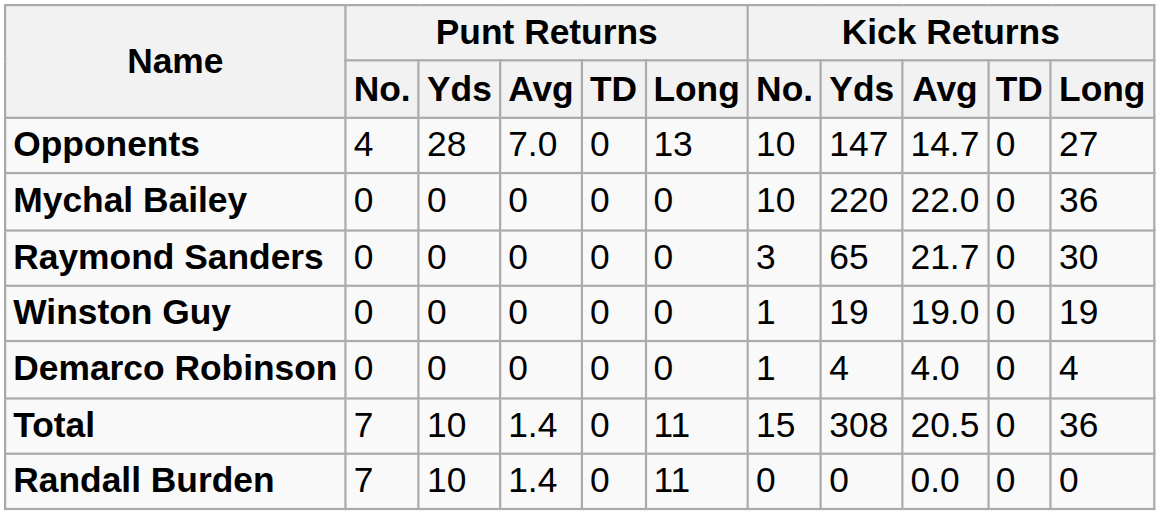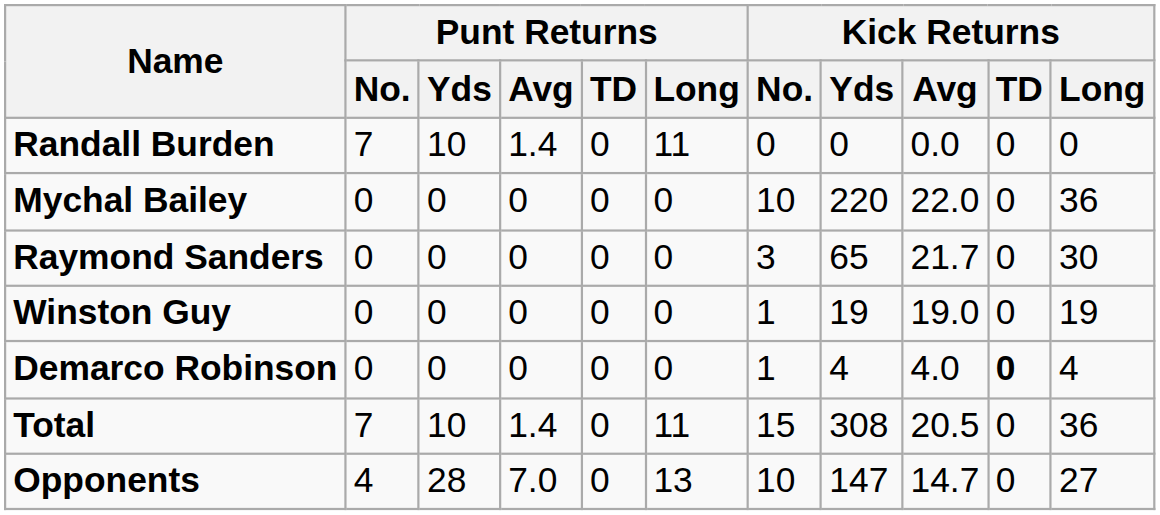 <table class="wikitable sortable" border="1">
 <tr>
 <th rowspan="2">Name</th>
 <th colspan="5">Punt Returns</th>
 <th colspan="5">Kick Returns</th>
 </tr>
 <tr>
 <th>No.</th>
 <th>Yds</th>
 <th>Avg</th>
 <th>TD</th>
 <th>Long</th>
 <th>No.</th>
 <th>Yds</th>
 <th>Avg</th>
 <th>TD</th>
 <th>Long</th>
 </tr>
 <tr>
-<td><strong>Opponents</strong></td>
-<td>4</td>
-<td>28</td>
-<td>7.0</td>
+<td><strong>Randall Burden</strong></td>
+<td>7</td>
+<td>10</td>
+<td>1.4</td>
 <td>0</td>
-<td>13</td>
-<td>10</td>
-<td>147</td>
-<td>14.7</td>
+<td>11</td>
 <td>0</td>
-<td>27</td>
+<td>0</td>
+<td>0.0</td>
+<td>0</td>
+<td>0</td>
 </tr>
 <tr>
 <td><strong>Mychal Bailey</strong></td>
 <td>0</td>
 <td>0</td>
 <td>0</td>
 <td>0</td>
 <td>0</td>
 <td>10</td>
 <td>220</td>
 <td>22.0</td>
 <td>0</td>
 <td>36</td>
 </tr>
 <tr>
 <td><strong>Raymond Sanders</strong></td>
 <td>0</td>
 <td>0</td>
 <td>0</td>
 <td>0</td>
 <td>0</td>
 <td>3</td>
 <td>65</td>
 <td>21.7</td>
 <td>0</td>
 <td>30</td>
 </tr>
 <tr>
 <td><strong>Winston Guy</strong></td>
 <td>0</td>
 <td>0</td>
 <td>0</td>
 <td>0</td>
 <td>0</td>
 <td>1</td>
 <td>19</td>
 <td>19.0</td>
 <td>0</td>
 <td>19</td>
 </tr>
 <tr>
 <td><strong>Demarco Robinson</strong></td>
 <td>0</td>
 <td>0</td>
 <td>0</td>
 <td>0</td>
 <td>0</td>
 <td>1</td>
 <td>4</td>
 <td>4.0</td>
-<td>0</td>
+<td><strong>0</strong></td>
 <td>4</td>
 </tr>
 <tr>
 <td><strong>Total</strong></td>
 <td>7</td>
 <td>10</td>
 <td>1.4</td>
 <td>0</td>
 <td>11</td>
 <td>15</td>
 <td>308</td>
 <td>20.5</td>
 <td>0</td>
 <td>36</td>
 </tr>
 <tr>
-<td><strong>Randall Burden</strong></td>
-<td>7</td>
+<td><strong>Opponents</strong></td>
+<td>4</td>
+<td>28</td>
+<td>7.0</td>
+<td>0</td>
+<td>13</td>
 <td>10</td>
-<td>1.4</td>
+<td>147</td>
+<td>14.7</td>
 <td>0</td>
-<td>11</td>
-<td>0</td>
-<td>0</td>
-<td>0.0</td>
-<td>0</td>
-<td>0</td>
+<td>27</td>
 </tr>
 </table>
